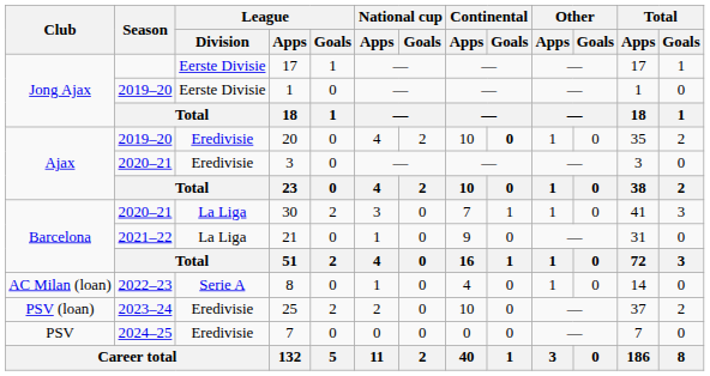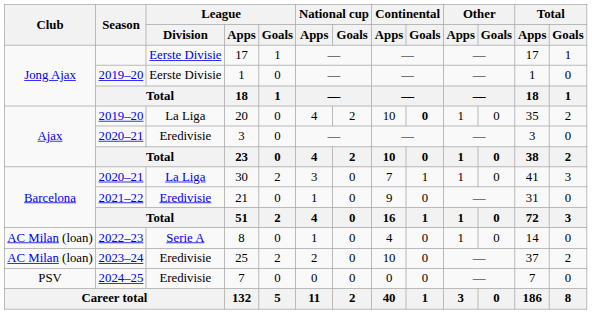 <table class="wikitable" style="text-align:center">
 <tr>
 <th rowspan="2">Club</th>
 <th rowspan="2">Season</th>
 <th colspan="3">League</th>
 <th colspan="2">National cup</th>
 <th colspan="2">Continental</th>
 <th colspan="2">Other</th>
 <th colspan="2">Total</th>
 </tr>
 <tr>
 <th>Division</th>
 <th>Apps</th>
 <th>Goals</th>
 <th>Apps</th>
 <th>Goals</th>
 <th>Apps</th>
 <th>Goals</th>
 <th>Apps</th>
 <th>Goals</th>
 <th>Apps</th>
 <th>Goals</th>
 </tr>
 <tr>
 <td rowspan="3"><a href='#'>Jong Ajax</a></td>
 <td></td>
 <td><a href='#'>Eerste Divisie</a></td>
 <td>17</td>
 <td>1</td>
 <td colspan="2">—</td>
 <td colspan="2">—</td>
 <td colspan="2">—</td>
 <td>17</td>
 <td>1</td>
 </tr>
 <tr>
 <td><a href='#'>2019–20</a></td>
 <td>Eerste Divisie</td>
 <td>1</td>
 <td>0</td>
 <td colspan="2">—</td>
 <td colspan="2">—</td>
 <td colspan="2">—</td>
 <td>1</td>
 <td>0</td>
 </tr>
 <tr>
 <th colspan="2">Total</th>
 <th>18</th>
 <th>1</th>
 <th colspan="2">—</th>
 <th colspan="2">—</th>
 <th colspan="2">—</th>
 <th>18</th>
 <th>1</th>
 </tr>
 <tr>
 <td rowspan="3"><a href='#'>Ajax</a></td>
 <td><a href='#'>2019–20</a></td>
-<td><a href='#'>Eredivisie</a></td>
+<td>La Liga</td>
 <td>20</td>
 <td>0</td>
 <td>4</td>
 <td>2</td>
 <td>10</td>
 <td><strong>0</strong></td>
 <td>1</td>
 <td>0</td>
 <td>35</td>
 <td>2</td>
 </tr>
 <tr>
 <td><a href='#'>2020–21</a></td>
 <td>Eredivisie</td>
 <td>3</td>
 <td>0</td>
 <td colspan="2">—</td>
 <td colspan="2">—</td>
 <td colspan="2">—</td>
 <td>3</td>
 <td>0</td>
 </tr>
 <tr>
 <th colspan="2">Total</th>
 <th>23</th>
 <th>0</th>
 <th>4</th>
 <th>2</th>
 <th>10</th>
 <th>0</th>
 <th>1</th>
 <th>0</th>
 <th>38</th>
 <th>2</th>
 </tr>
 <tr>
 <td rowspan="3"><a href='#'>Barcelona</a></td>
 <td><a href='#'>2020–21</a></td>
 <td><a href='#'>La Liga</a></td>
 <td>30</td>
 <td>2</td>
 <td>3</td>
 <td>0</td>
 <td>7</td>
 <td>1</td>
 <td>1</td>
 <td>0</td>
 <td>41</td>
 <td>3</td>
 </tr>
 <tr>
 <td><a href='#'>2021–22</a></td>
-<td>La Liga</td>
+<td><a href='#'>Eredivisie</a></td>
 <td>21</td>
 <td>0</td>
 <td>1</td>
 <td>0</td>
 <td>9</td>
 <td>0</td>
 <td colspan="2">—</td>
 <td>31</td>
 <td>0</td>
 </tr>
 <tr>
 <th colspan="2">Total</th>
 <th>51</th>
 <th>2</th>
 <th>4</th>
 <th>0</th>
 <th>16</th>
 <th>1</th>
 <th>1</th>
 <th>0</th>
 <th>72</th>
 <th>3</th>
 </tr>
 <tr>
 <td><a href='#'>AC Milan</a> (loan)</td>
 <td><a href='#'>2022–23</a></td>
 <td><a href='#'>Serie A</a></td>
 <td>8</td>
 <td>0</td>
 <td>1</td>
 <td>0</td>
 <td>4</td>
 <td>0</td>
 <td>1</td>
 <td>0</td>
 <td>14</td>
 <td>0</td>
 </tr>
 <tr>
-<td><a href='#'>PSV</a> (loan)</td>
+<td><a href='#'>AC Milan</a> (loan)</td>
 <td><a href='#'>2023–24</a></td>
 <td>Eredivisie</td>
 <td>25</td>
 <td>2</td>
 <td>2</td>
 <td>0</td>
 <td>10</td>
 <td>0</td>
 <td colspan="2">—</td>
 <td>37</td>
 <td>2</td>
 </tr>
 <tr>
 <td rowspan="1">PSV</td>
 <td><a href='#'>2024–25</a></td>
 <td>Eredivisie</td>
 <td>7</td>
 <td>0</td>
 <td>0</td>
 <td>0</td>
 <td>0</td>
 <td>0</td>
 <td colspan="2">—</td>
 <td>7</td>
 <td>0</td>
 </tr>
 <tr>
 <th colspan="3">Career total</th>
 <th>132</th>
 <th>5</th>
 <th>11</th>
 <th>2</th>
 <th>40</th>
 <th>1</th>
 <th>3</th>
 <th>0</th>
 <th>186</th>
 <th>8</th>
 </tr>
 </table>
